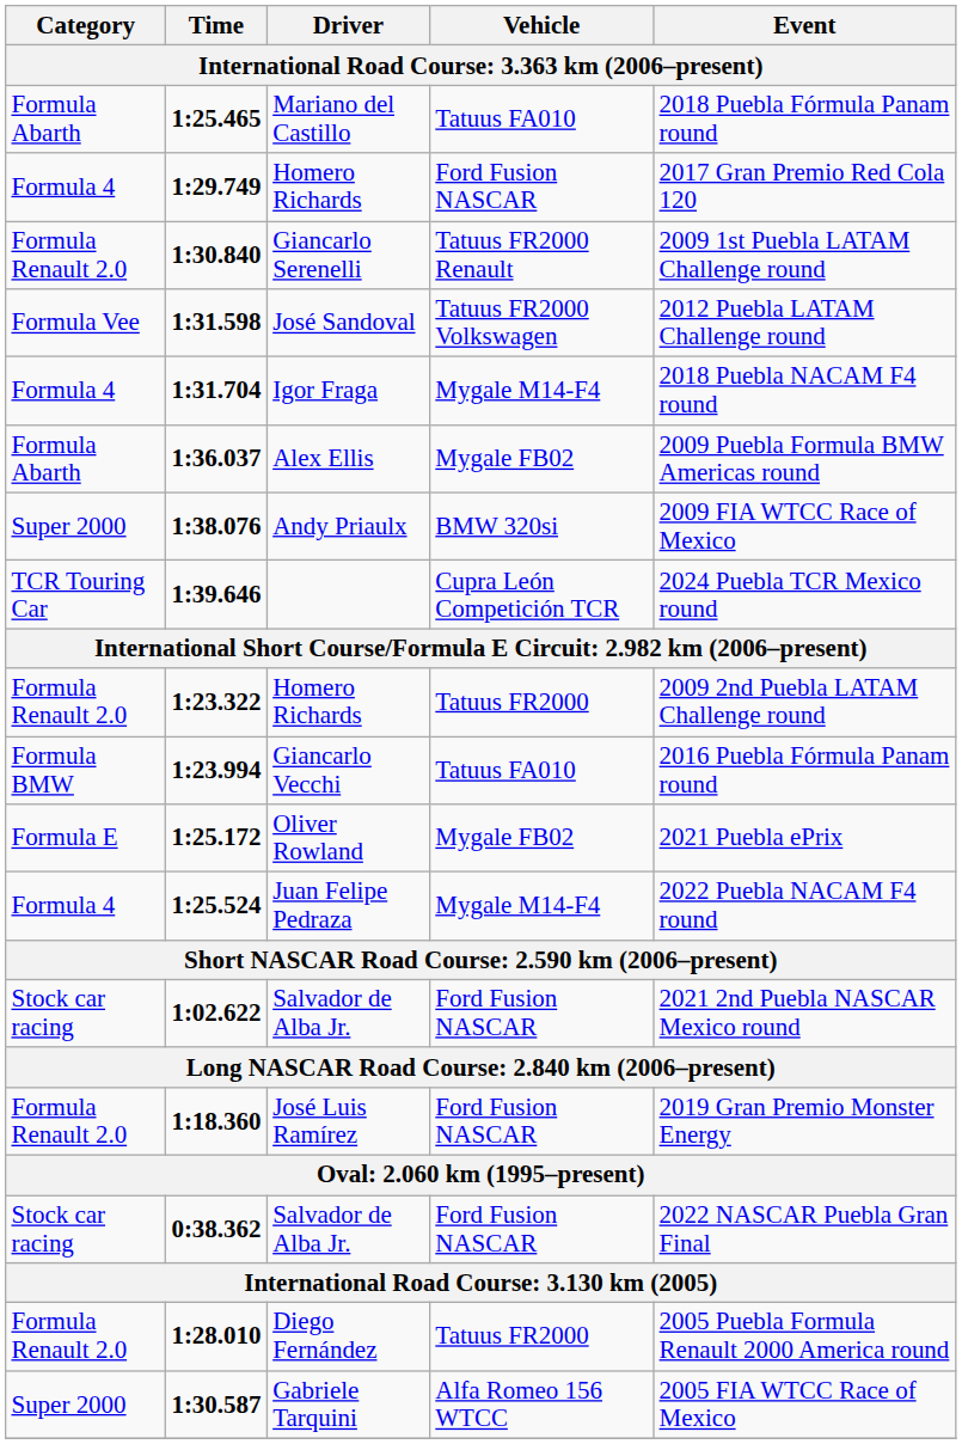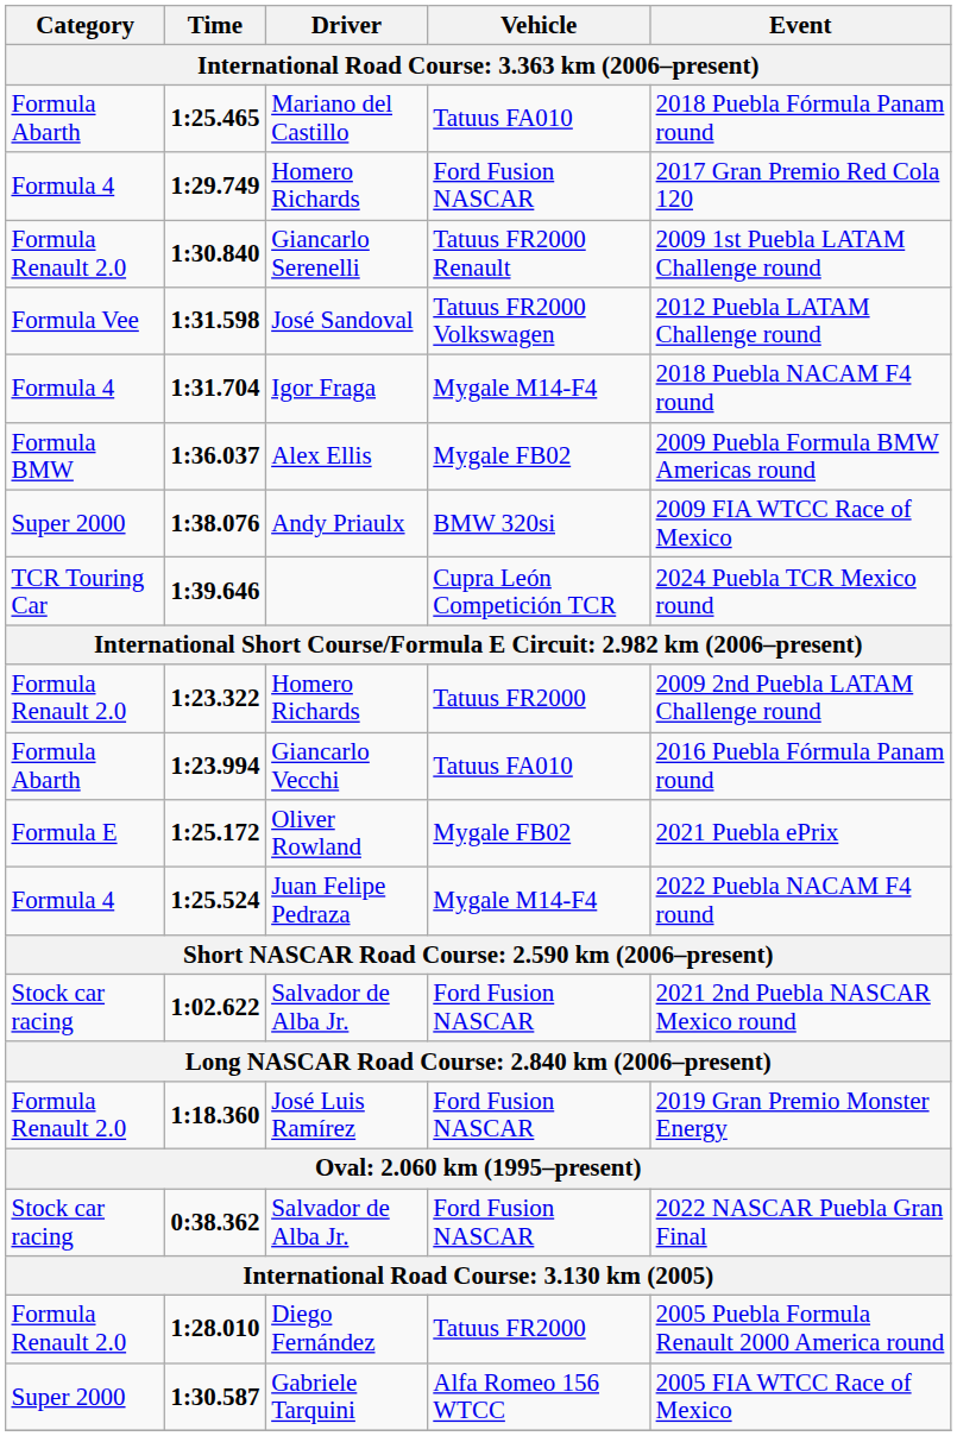 <table class="wikitable">
 <tr>
 <th>Category</th>
 <th>Time</th>
 <th>Driver</th>
 <th>Vehicle</th>
 <th>Event</th>
 </tr>
 <tr>
 <th colspan=5>International Road Course: 3.363 km (2006–present)</th>
 </tr>
 <tr>
 <td><a href='#'>Formula Abarth</a></td>
 <td><strong>1:25.465</strong></td>
 <td><a href='#'>Mariano del Castillo</a></td>
 <td><a href='#'>Tatuus FA010</a></td>
 <td><a href='#'>2018 Puebla Fórmula Panam round</a></td>
 </tr>
 <tr>
 <td><a href='#'>Formula 4</a></td>
 <td><strong>1:29.749</strong></td>
 <td><a href='#'>Homero Richards</a></td>
 <td><a href='#'>Ford Fusion NASCAR</a></td>
 <td><a href='#'>2017 Gran Premio Red Cola 120</a></td>
 </tr>
 <tr>
 <td><a href='#'>Formula Renault 2.0</a></td>
 <td><strong>1:30.840</strong></td>
 <td><a href='#'>Giancarlo Serenelli</a></td>
 <td><a href='#'>Tatuus FR2000 Renault</a></td>
 <td><a href='#'>2009 1st Puebla LATAM Challenge round</a></td>
 </tr>
 <tr>
 <td><a href='#'>Formula Vee</a></td>
 <td><strong>1:31.598</strong></td>
 <td><a href='#'>José Sandoval</a></td>
 <td><a href='#'>Tatuus FR2000 Volkswagen</a></td>
 <td><a href='#'>2012 Puebla LATAM Challenge round</a></td>
 </tr>
 <tr>
 <td><a href='#'>Formula 4</a></td>
 <td><strong>1:31.704</strong></td>
 <td><a href='#'>Igor Fraga</a></td>
 <td><a href='#'>Mygale M14-F4</a></td>
 <td><a href='#'>2018 Puebla NACAM F4 round</a></td>
 </tr>
 <tr>
-<td><a href='#'>Formula Abarth</a></td>
+<td><a href='#'>Formula BMW</a></td>
 <td><strong>1:36.037</strong></td>
 <td><a href='#'>Alex Ellis</a></td>
 <td><a href='#'>Mygale FB02</a></td>
 <td><a href='#'>2009 Puebla Formula BMW Americas round</a></td>
 </tr>
 <tr>
 <td><a href='#'>Super 2000</a></td>
 <td><strong>1:38.076</strong></td>
 <td><a href='#'>Andy Priaulx</a></td>
 <td><a href='#'>BMW 320si</a></td>
 <td><a href='#'>2009 FIA WTCC Race of Mexico</a></td>
 </tr>
 <tr>
 <td><a href='#'>TCR Touring Car</a></td>
 <td><strong>1:39.646</strong></td>
 <td></td>
 <td><a href='#'>Cupra León Competición TCR</a></td>
 <td><a href='#'>2024 Puebla TCR Mexico round</a></td>
 </tr>
 <tr>
 <th colspan=5>International Short Course/Formula E Circuit: 2.982 km (2006–present)</th>
 </tr>
 <tr>
 <td><a href='#'>Formula Renault 2.0</a></td>
 <td><strong>1:23.322</strong></td>
 <td><a href='#'>Homero Richards</a></td>
 <td><a href='#'>Tatuus FR2000</a></td>
 <td><a href='#'>2009 2nd Puebla LATAM Challenge round</a></td>
 </tr>
 <tr>
-<td><a href='#'>Formula BMW</a></td>
+<td><a href='#'>Formula Abarth</a></td>
 <td><strong>1:23.994</strong></td>
 <td><a href='#'>Giancarlo Vecchi</a></td>
 <td><a href='#'>Tatuus FA010</a></td>
 <td><a href='#'>2016 Puebla Fórmula Panam round</a></td>
 </tr>
 <tr>
 <td><a href='#'>Formula E</a></td>
 <td><strong>1:25.172</strong></td>
 <td><a href='#'>Oliver Rowland</a></td>
 <td><a href='#'>Mygale FB02</a></td>
 <td><a href='#'>2021 Puebla ePrix</a></td>
 </tr>
 <tr>
 <td><a href='#'>Formula 4</a></td>
 <td><strong>1:25.524</strong></td>
 <td><a href='#'>Juan Felipe Pedraza</a></td>
 <td><a href='#'>Mygale M14-F4</a></td>
 <td><a href='#'>2022 Puebla NACAM F4 round</a></td>
 </tr>
 <tr>
 <th colspan=5>Short NASCAR Road Course: 2.590 km (2006–present)</th>
 </tr>
 <tr>
 <td><a href='#'>Stock car racing</a></td>
 <td><strong>1:02.622</strong></td>
 <td><a href='#'>Salvador de Alba Jr.</a></td>
 <td><a href='#'>Ford Fusion NASCAR</a></td>
 <td><a href='#'>2021 2nd Puebla NASCAR Mexico round</a></td>
 </tr>
 <tr>
 <th colspan=5>Long NASCAR Road Course: 2.840 km (2006–present)</th>
 </tr>
 <tr>
 <td><a href='#'>Formula Renault 2.0</a></td>
 <td><strong>1:18.360</strong></td>
 <td><a href='#'>José Luis Ramírez</a></td>
 <td><a href='#'>Ford Fusion NASCAR</a></td>
 <td><a href='#'>2019 Gran Premio Monster Energy</a></td>
 </tr>
 <tr>
 <th colspan=5>Oval: 2.060 km (1995–present)</th>
 </tr>
 <tr>
 <td><a href='#'>Stock car racing</a></td>
 <td><strong>0:38.362</strong></td>
 <td><a href='#'>Salvador de Alba Jr.</a></td>
 <td><a href='#'>Ford Fusion NASCAR</a></td>
 <td><a href='#'>2022 NASCAR Puebla Gran Final</a></td>
 </tr>
 <tr>
 <th colspan=5>International Road Course: 3.130 km (2005)</th>
 </tr>
 <tr>
 <td><a href='#'>Formula Renault 2.0</a></td>
 <td><strong>1:28.010</strong></td>
 <td><a href='#'>Diego Fernández</a></td>
 <td><a href='#'>Tatuus FR2000</a></td>
 <td><a href='#'>2005 Puebla Formula Renault 2000 America round</a></td>
 </tr>
 <tr>
 <td><a href='#'>Super 2000</a></td>
 <td><strong>1:30.587</strong></td>
 <td><a href='#'>Gabriele Tarquini</a></td>
 <td><a href='#'>Alfa Romeo 156 WTCC</a></td>
 <td><a href='#'>2005 FIA WTCC Race of Mexico</a></td>
 </tr>
 <tr>
 </tr>
 </table>
